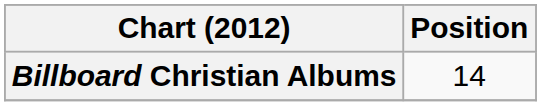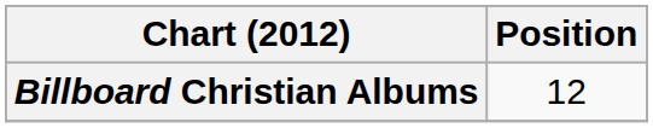 <table class="wikitable sortable plainrowheaders">
 <tr>
 <th scope="col">Chart (2012)</th>
 <th scope="col">Position</th>
 </tr>
 <tr>
 <th scope="row"><em>Billboard</em> Christian Albums</th>
-<td align="center">14</td>
+<td align="center">12</td>
 </tr>
 <tr>
 </tr>
 </table>
